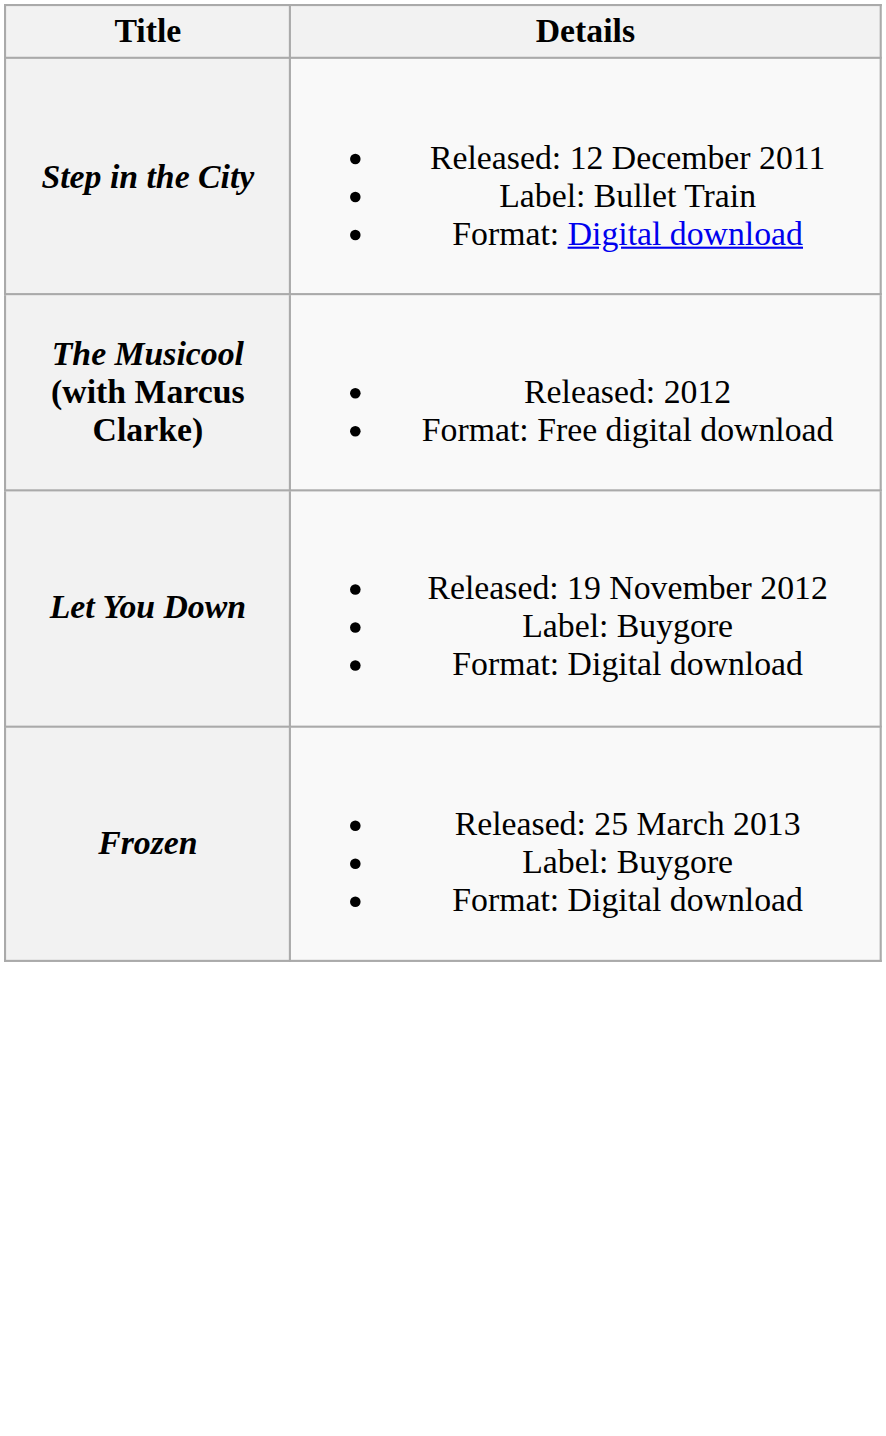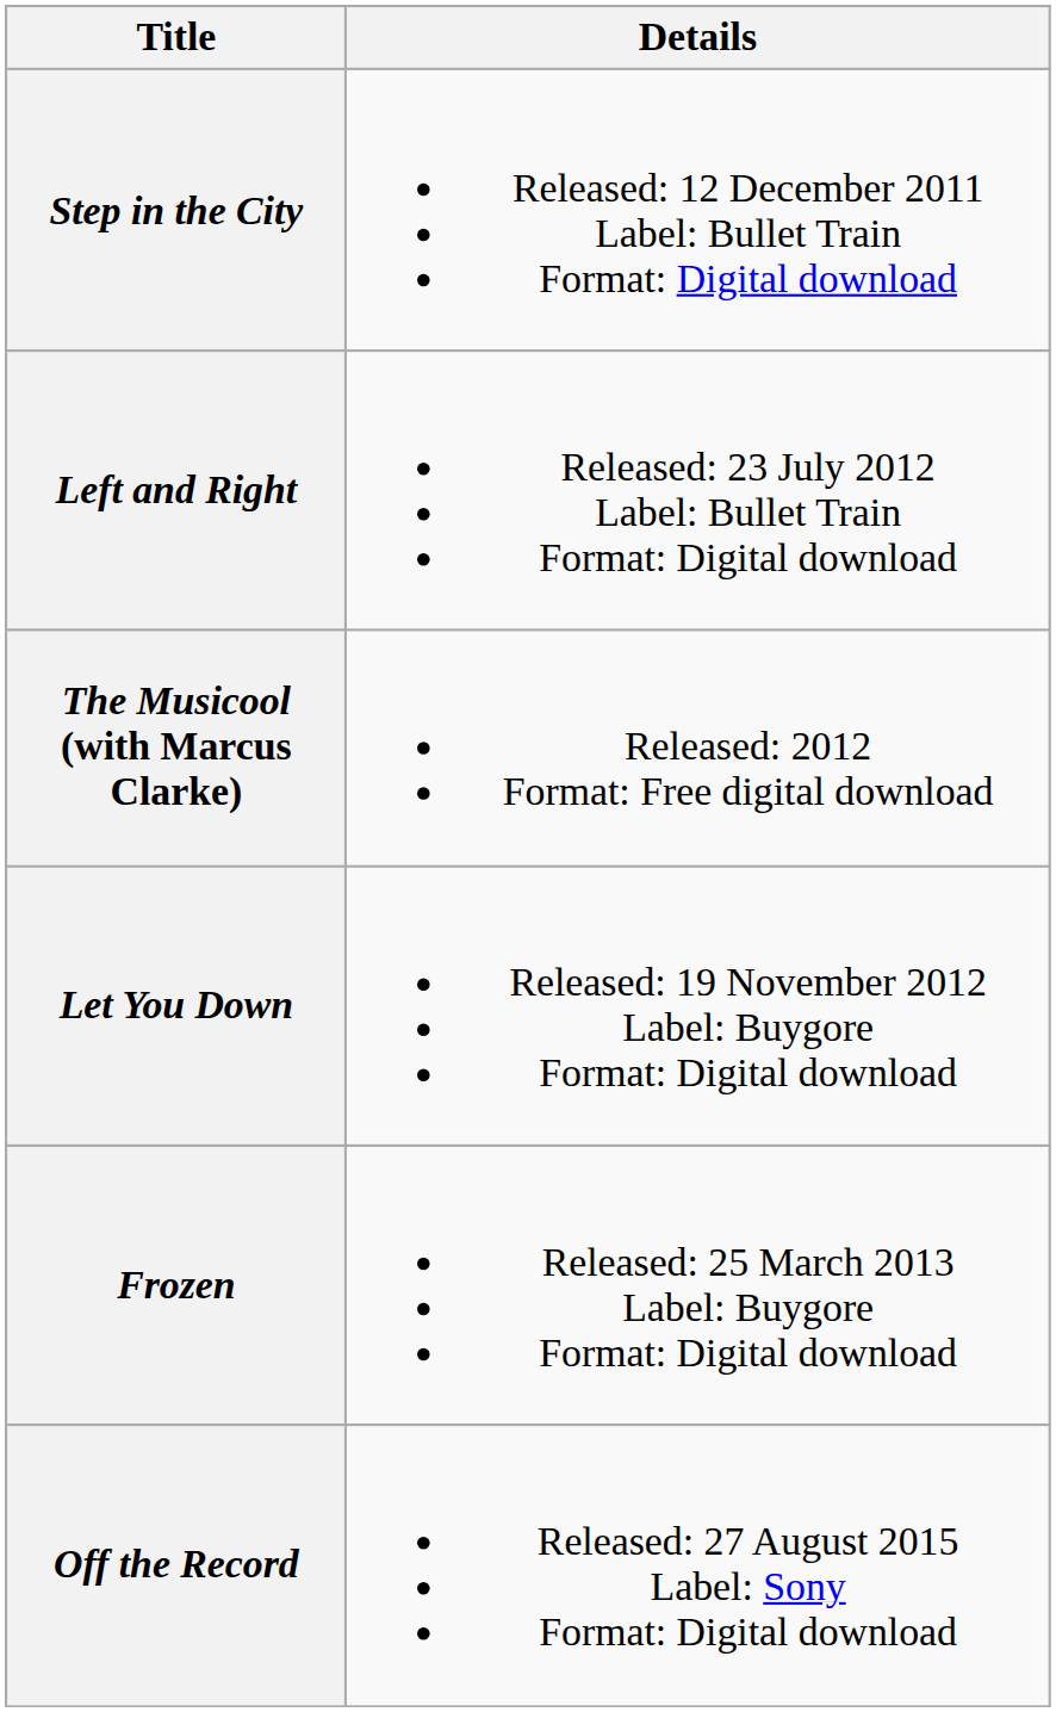 <table class="wikitable plainrowheaders" style="text-align:center;">
 <tr>
 <th scope="col" style="width:8em;">Title</th>
 <th scope="col" style="width:17em;">Details</th>
 </tr>
 <tr>
 <th scope="row"><em>Step in the City</em></th>
 <td><br><ul><li>Released: 12 December 2011</li><li>Label: Bullet Train</li><li>Format: <a href='#'>Digital download</a></li></ul></td>
+</tr>
+<tr>
+<th scope="row"><em>Left and Right</em></th>
+<td><br><ul><li>Released: 23 July 2012</li><li>Label: Bullet Train</li><li>Format: Digital download</li></ul></td>
 </tr>
 <tr>
 <th scope="row"><em>The Musicool</em><br><span>(with Marcus Clarke)</span></th>
 <td><br><ul><li>Released: 2012</li><li>Format: Free digital download</li></ul></td>
 </tr>
 <tr>
 <th scope="row"><em>Let You Down</em></th>
 <td><br><ul><li>Released: 19 November 2012</li><li>Label: Buygore</li><li>Format: Digital download</li></ul></td>
 </tr>
 <tr>
 <th scope="row"><em>Frozen</em></th>
 <td><br><ul><li>Released: 25 March 2013</li><li>Label: Buygore</li><li>Format: Digital download</li></ul></td>
 </tr>
+<tr>
+<th scope="row"><em>Off the Record</em></th>
+<td><br><ul><li>Released: 27 August 2015</li><li>Label: <a href='#'>Sony</a></li><li>Format: Digital download</li></ul></td>
+</tr>
 </table>
